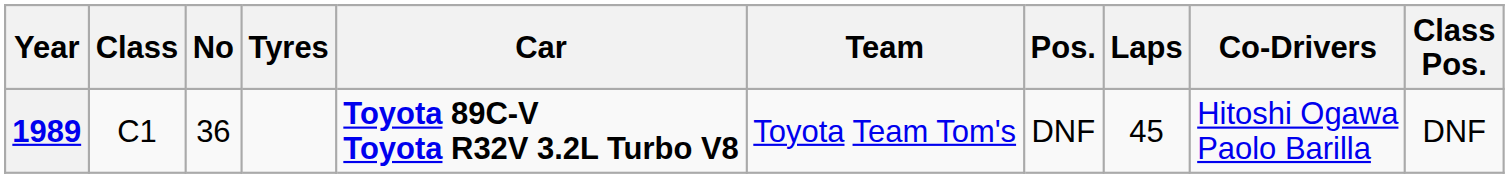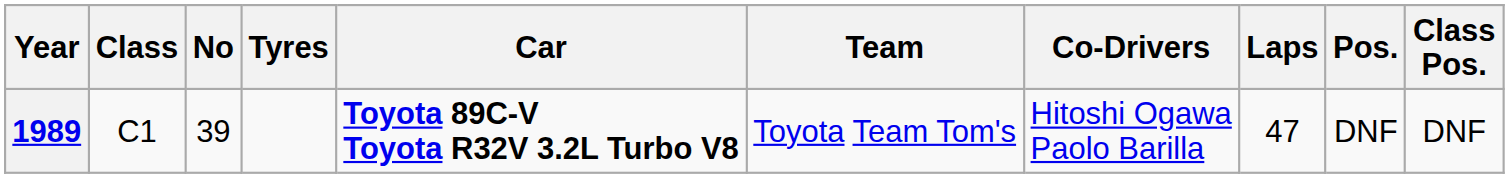 <table class="wikitable" style="text-align:center; font-size:90%">
 <tr>
 <th>Year</th>
 <th>Class</th>
 <th>No</th>
 <th>Tyres</th>
 <th>Car</th>
 <th>Team</th>
+<th>Co-Drivers</th>
+<th>Laps</th>
 <th>Pos.</th>
-<th>Laps</th>
-<th>Co-Drivers</th>
 <th>Class<br>Pos.</th>
 </tr>
 <tr>
 <th><a href='#'>1989</a></th>
 <td>C1</td>
-<td>36</td>
+<td>39</td>
 <td></td>
 <td align="left"><strong><a href='#'>Toyota</a> 89C-V<br><a href='#'>Toyota</a> R32V 3.2L Turbo V8</strong></td>
 <td align="left"> <a href='#'>Toyota</a> <a href='#'>Team Tom's</a></td>
+<td align="left"> <a href='#'>Hitoshi Ogawa</a><br> <a href='#'>Paolo Barilla</a></td>
+<td>47</td>
 <td>DNF</td>
-<td>45</td>
-<td align="left"> <a href='#'>Hitoshi Ogawa</a><br> <a href='#'>Paolo Barilla</a></td>
 <td>DNF</td>
 </tr>
 </table>
